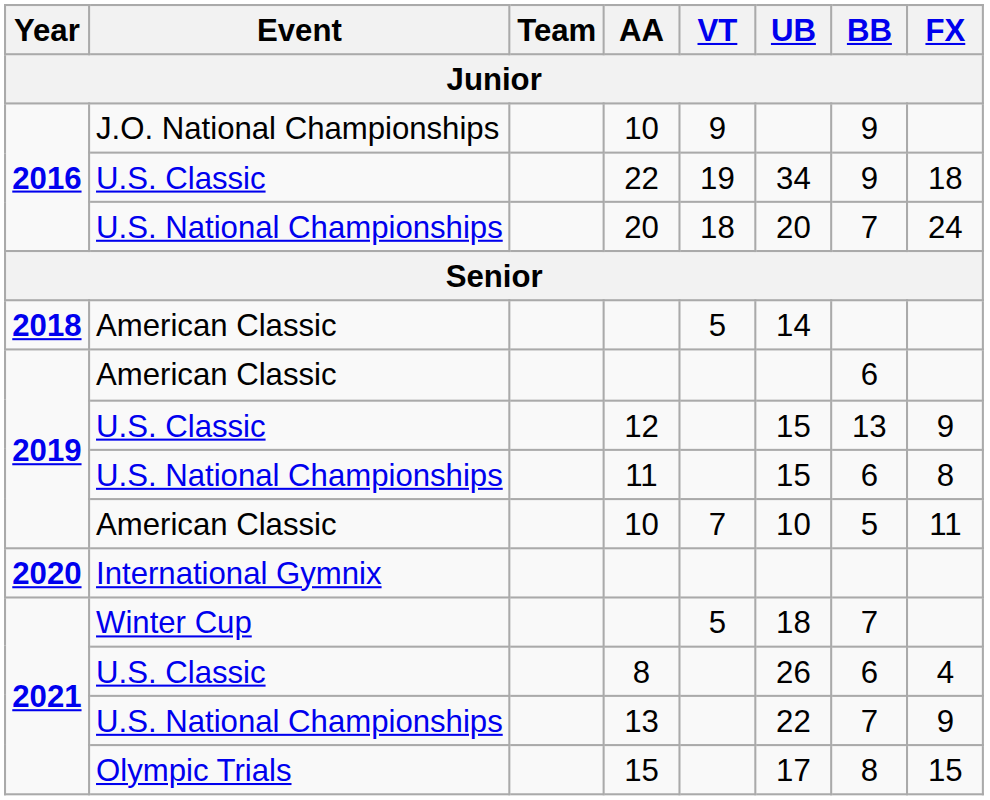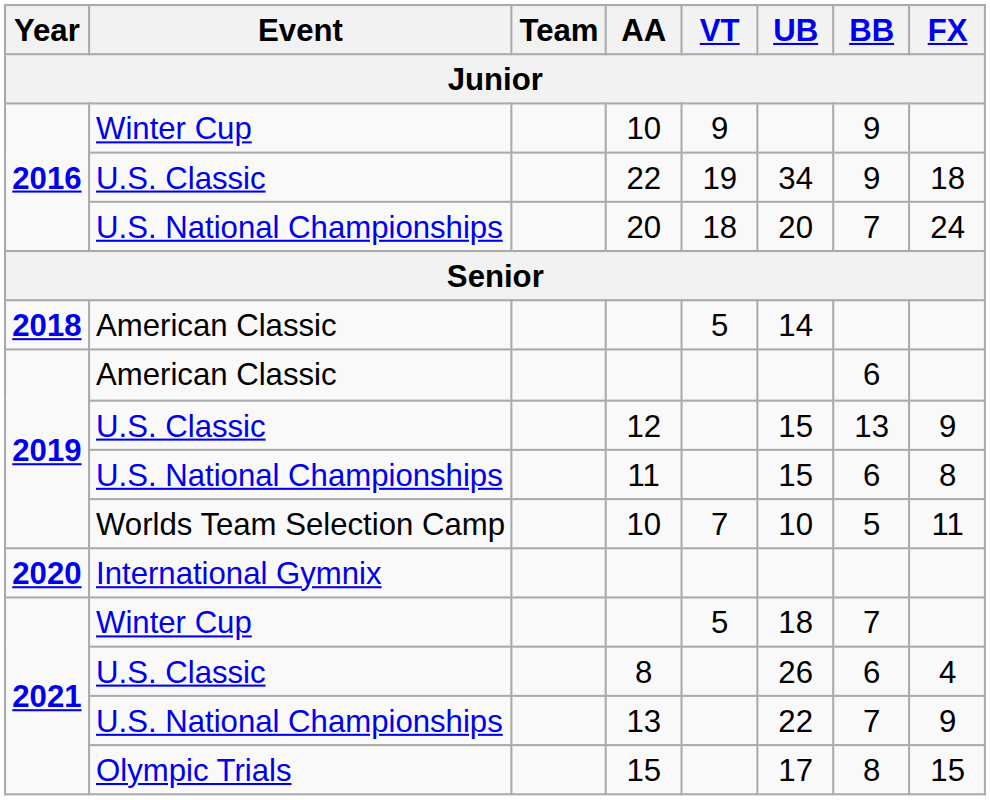 <table class="wikitable" style="text-align:center; font-size:95%;">
 <tr>
 <th align="center">Year</th>
 <th align="center">Event</th>
 <th style="width:30px;">Team</th>
 <th style="width:30px;">AA</th>
 <th style="width:30px;"><a href='#'>VT</a></th>
 <th style="width:30px;"><a href='#'>UB</a></th>
 <th style="width:30px;"><a href='#'>BB</a></th>
 <th style="width:30px;"><a href='#'>FX</a></th>
 </tr>
 <tr>
 <th colspan="8"><strong>Junior</strong></th>
 </tr>
 <tr>
 <td rowspan="3"><strong><a href='#'>2016</a></strong></td>
-<td align=left>J.O. National Championships</td>
+<td align=left><a href='#'>Winter Cup</a></td>
 <td></td>
 <td>10</td>
 <td>9</td>
 <td></td>
 <td>9</td>
 <td></td>
 </tr>
 <tr>
 <td align=left><a href='#'>U.S. Classic</a></td>
 <td></td>
 <td>22</td>
 <td>19</td>
 <td>34</td>
 <td>9</td>
 <td>18</td>
 </tr>
 <tr>
 <td align=left><a href='#'>U.S. National Championships</a></td>
 <td></td>
 <td>20</td>
 <td>18</td>
 <td>20</td>
 <td>7</td>
 <td>24</td>
 </tr>
 <tr>
 <th colspan="8"><strong>Senior</strong></th>
 </tr>
 <tr>
 <td rowspan="1"><strong><a href='#'>2018</a></strong></td>
 <td align=left>American Classic</td>
 <td></td>
 <td></td>
 <td>5</td>
 <td>14</td>
 <td></td>
 <td></td>
 </tr>
 <tr>
 <td rowspan="4"><strong><a href='#'>2019</a></strong></td>
 <td align=left>American Classic</td>
 <td></td>
 <td></td>
 <td></td>
 <td></td>
 <td>6</td>
 <td></td>
 </tr>
 <tr>
 <td align=left><a href='#'>U.S. Classic</a></td>
 <td></td>
 <td>12</td>
 <td></td>
 <td>15</td>
 <td>13</td>
 <td>9</td>
 </tr>
 <tr>
 <td align=left><a href='#'>U.S. National Championships</a></td>
 <td></td>
 <td>11</td>
 <td></td>
 <td>15</td>
 <td>6</td>
 <td>8</td>
 </tr>
 <tr>
-<td align=left>American Classic</td>
+<td align=left>Worlds Team Selection Camp</td>
 <td></td>
 <td>10</td>
 <td>7</td>
 <td>10</td>
 <td>5</td>
 <td>11</td>
 </tr>
 <tr>
 <td rowspan="1"><strong><a href='#'>2020</a></strong></td>
 <td align=left><a href='#'>International Gymnix</a></td>
 <td></td>
 <td></td>
 <td></td>
 <td></td>
 <td></td>
 <td></td>
 </tr>
 <tr>
 <td rowspan="4"><strong><a href='#'>2021</a></strong></td>
 <td align=left><a href='#'>Winter Cup</a></td>
 <td></td>
 <td></td>
 <td>5</td>
 <td>18</td>
 <td>7</td>
 <td></td>
 </tr>
 <tr>
 <td align=left><a href='#'>U.S. Classic</a></td>
 <td></td>
 <td>8</td>
 <td></td>
 <td>26</td>
 <td>6</td>
 <td>4</td>
 </tr>
 <tr>
 <td align=left><a href='#'>U.S. National Championships</a></td>
 <td></td>
 <td>13</td>
 <td></td>
 <td>22</td>
 <td>7</td>
 <td>9</td>
 </tr>
 <tr>
 <td align=left><a href='#'>Olympic Trials</a></td>
 <td></td>
 <td>15</td>
 <td></td>
 <td>17</td>
 <td>8</td>
 <td>15</td>
 </tr>
 </table>
